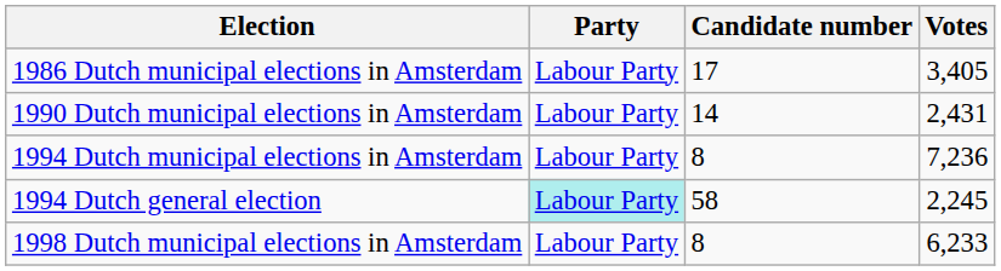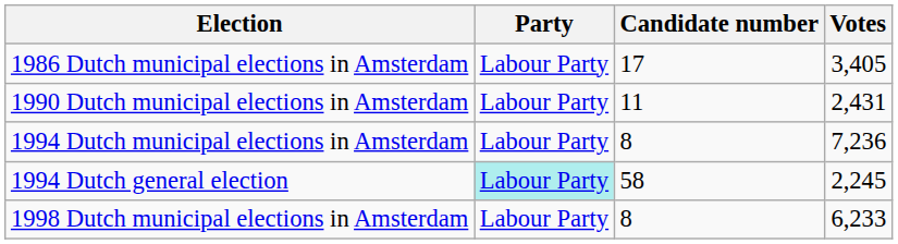 <table class="wikitable sortable">
 <tr |>
 <th>Election</th>
 <th>Party</th>
 <th>Candidate number</th>
 <th>Votes</th>
 </tr>
 <tr>
 <td><a href='#'>1986 Dutch municipal elections</a> in <a href='#'>Amsterdam</a></td>
 <td><a href='#'>Labour Party</a></td>
 <td>17</td>
 <td style=text-align:right>3,405</td>
 </tr>
 <tr>
 <td><a href='#'>1990 Dutch municipal elections</a> in <a href='#'>Amsterdam</a></td>
 <td><a href='#'>Labour Party</a></td>
-<td>14</td>
+<td>11</td>
 <td style=text-align:right>2,431</td>
 </tr>
 <tr>
 <td><a href='#'>1994 Dutch municipal elections</a> in <a href='#'>Amsterdam</a></td>
 <td><a href='#'>Labour Party</a></td>
 <td>8</td>
 <td style=text-align:right>7,236</td>
 </tr>
 <tr>
 <td><a href='#'>1994 Dutch general election</a></td>
 <td style="background: paleturquoise;"><a href='#'>Labour Party</a></td>
 <td>58</td>
 <td style=text-align:right>2,245</td>
 </tr>
 <tr>
 <td><a href='#'>1998 Dutch municipal elections</a> in <a href='#'>Amsterdam</a></td>
 <td><a href='#'>Labour Party</a></td>
 <td>8</td>
 <td style=text-align:right>6,233</td>
 </tr>
 </table>
